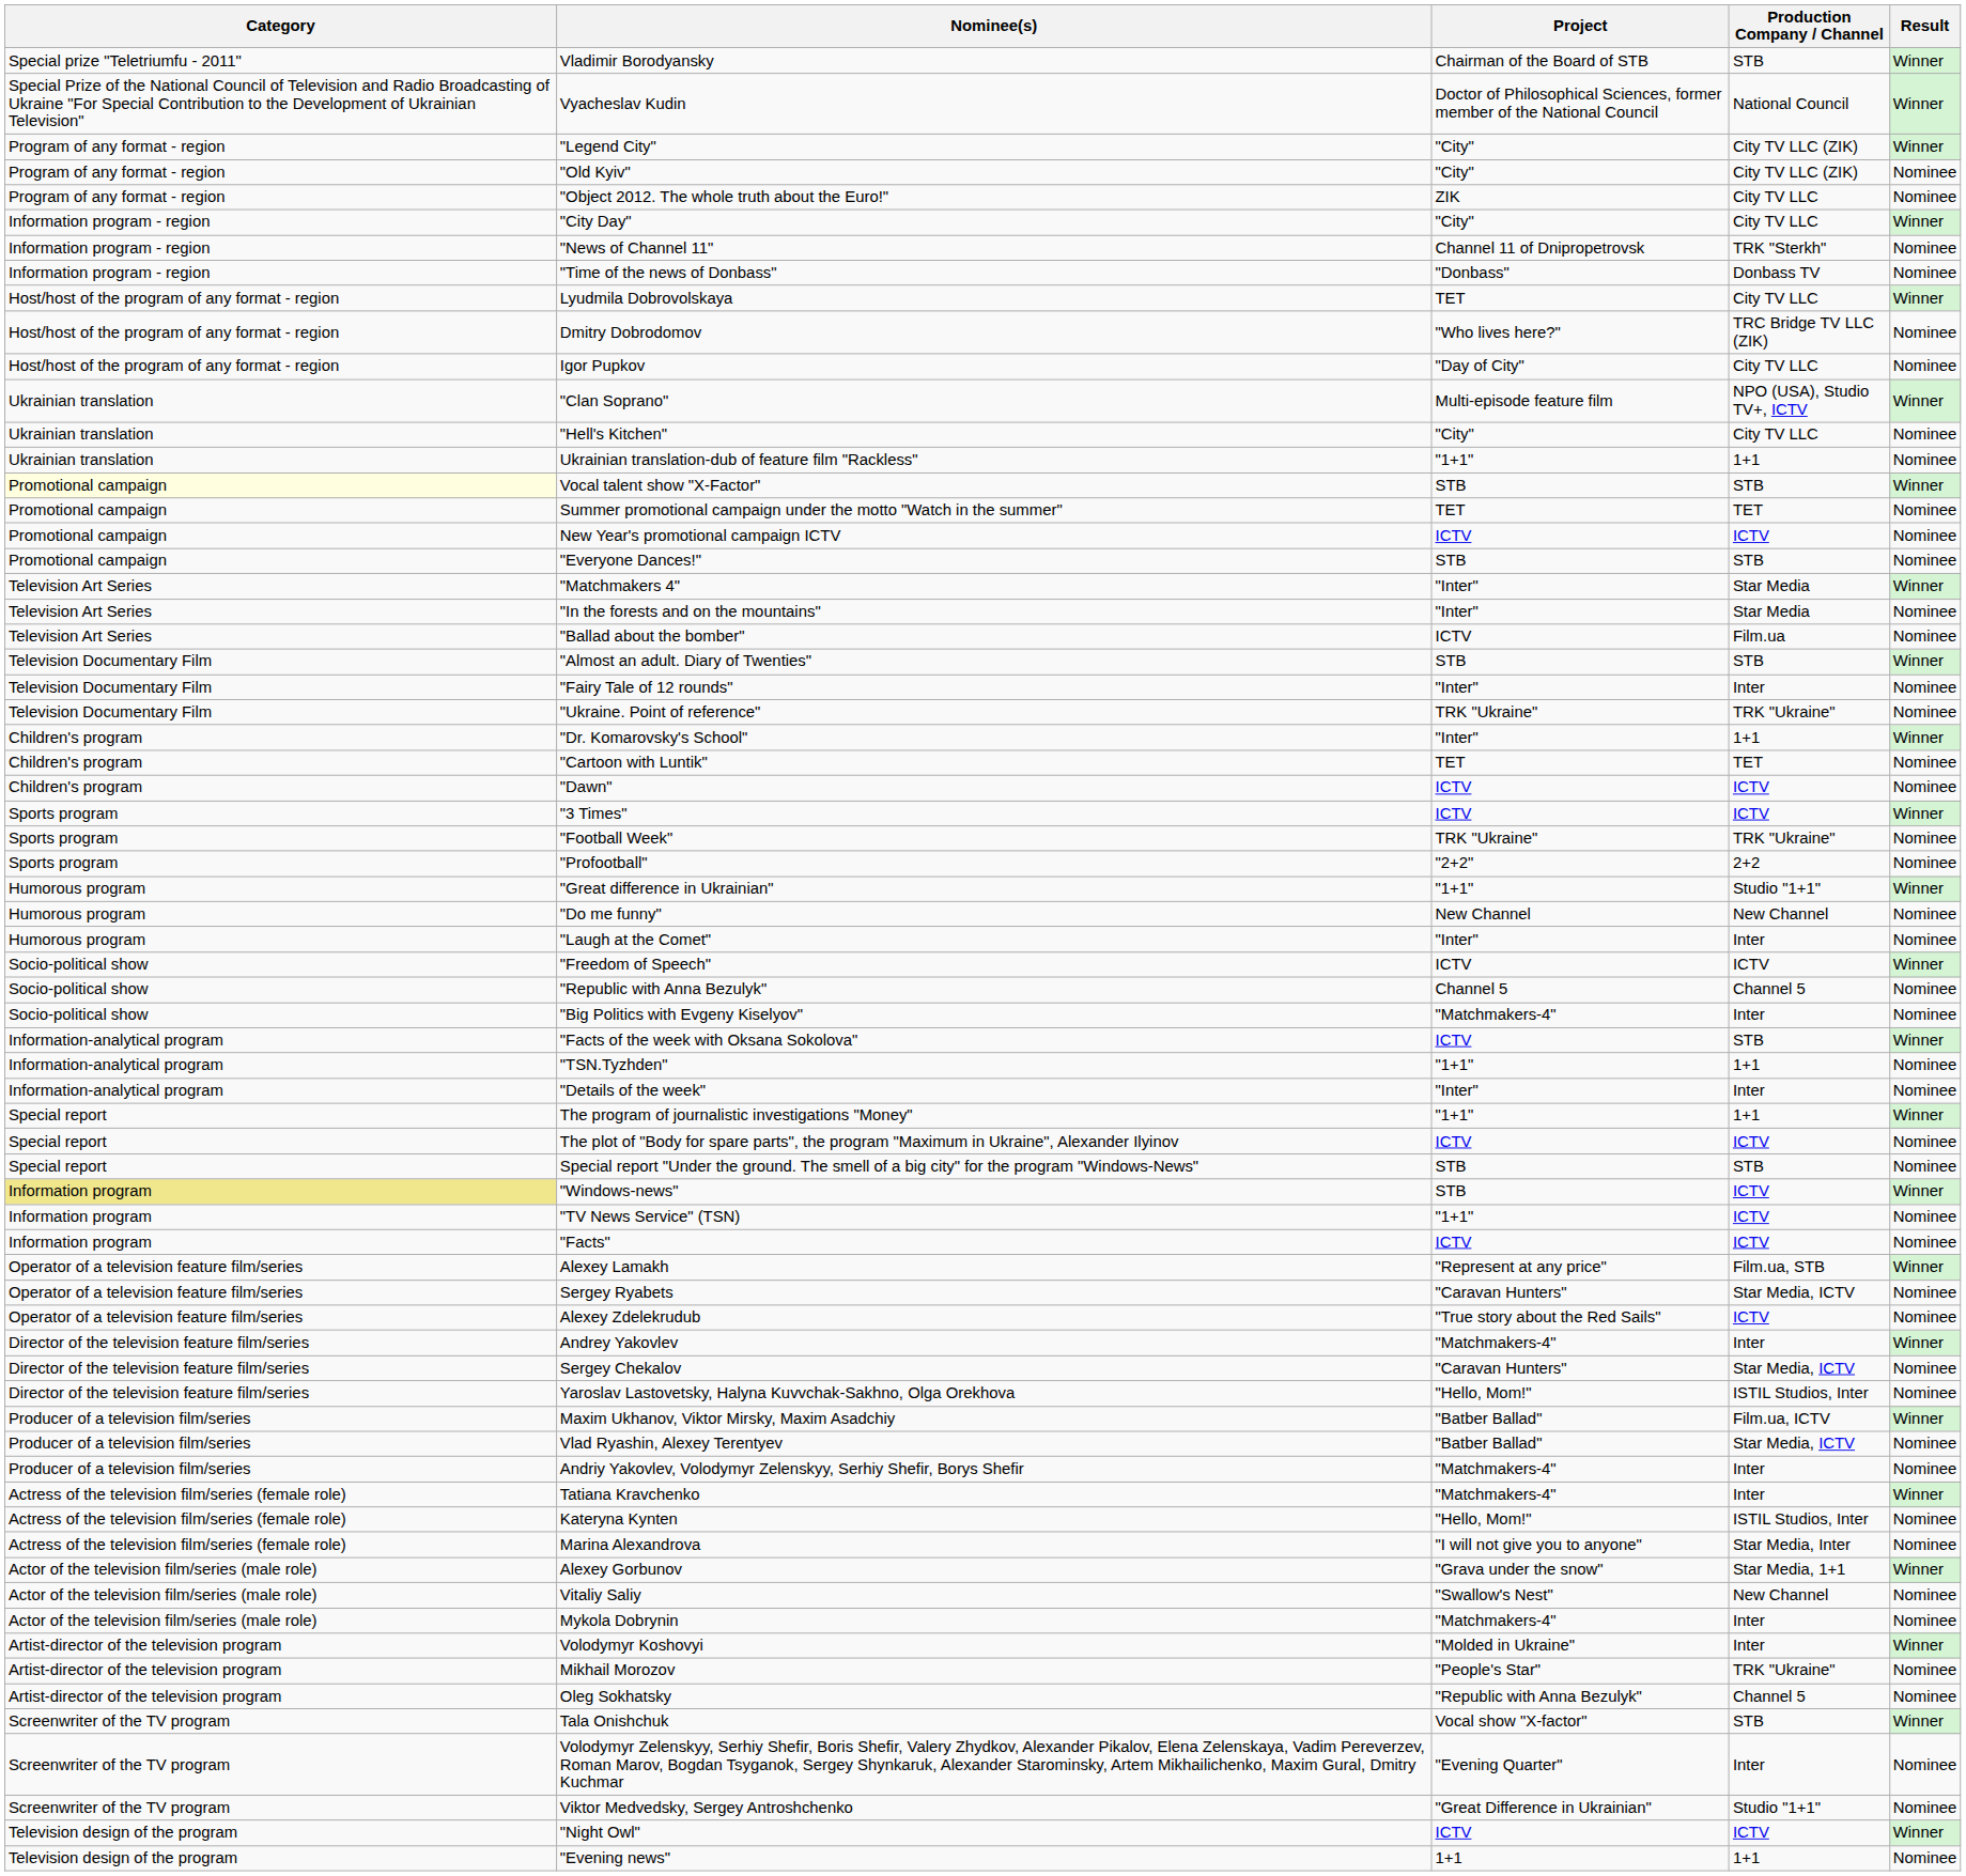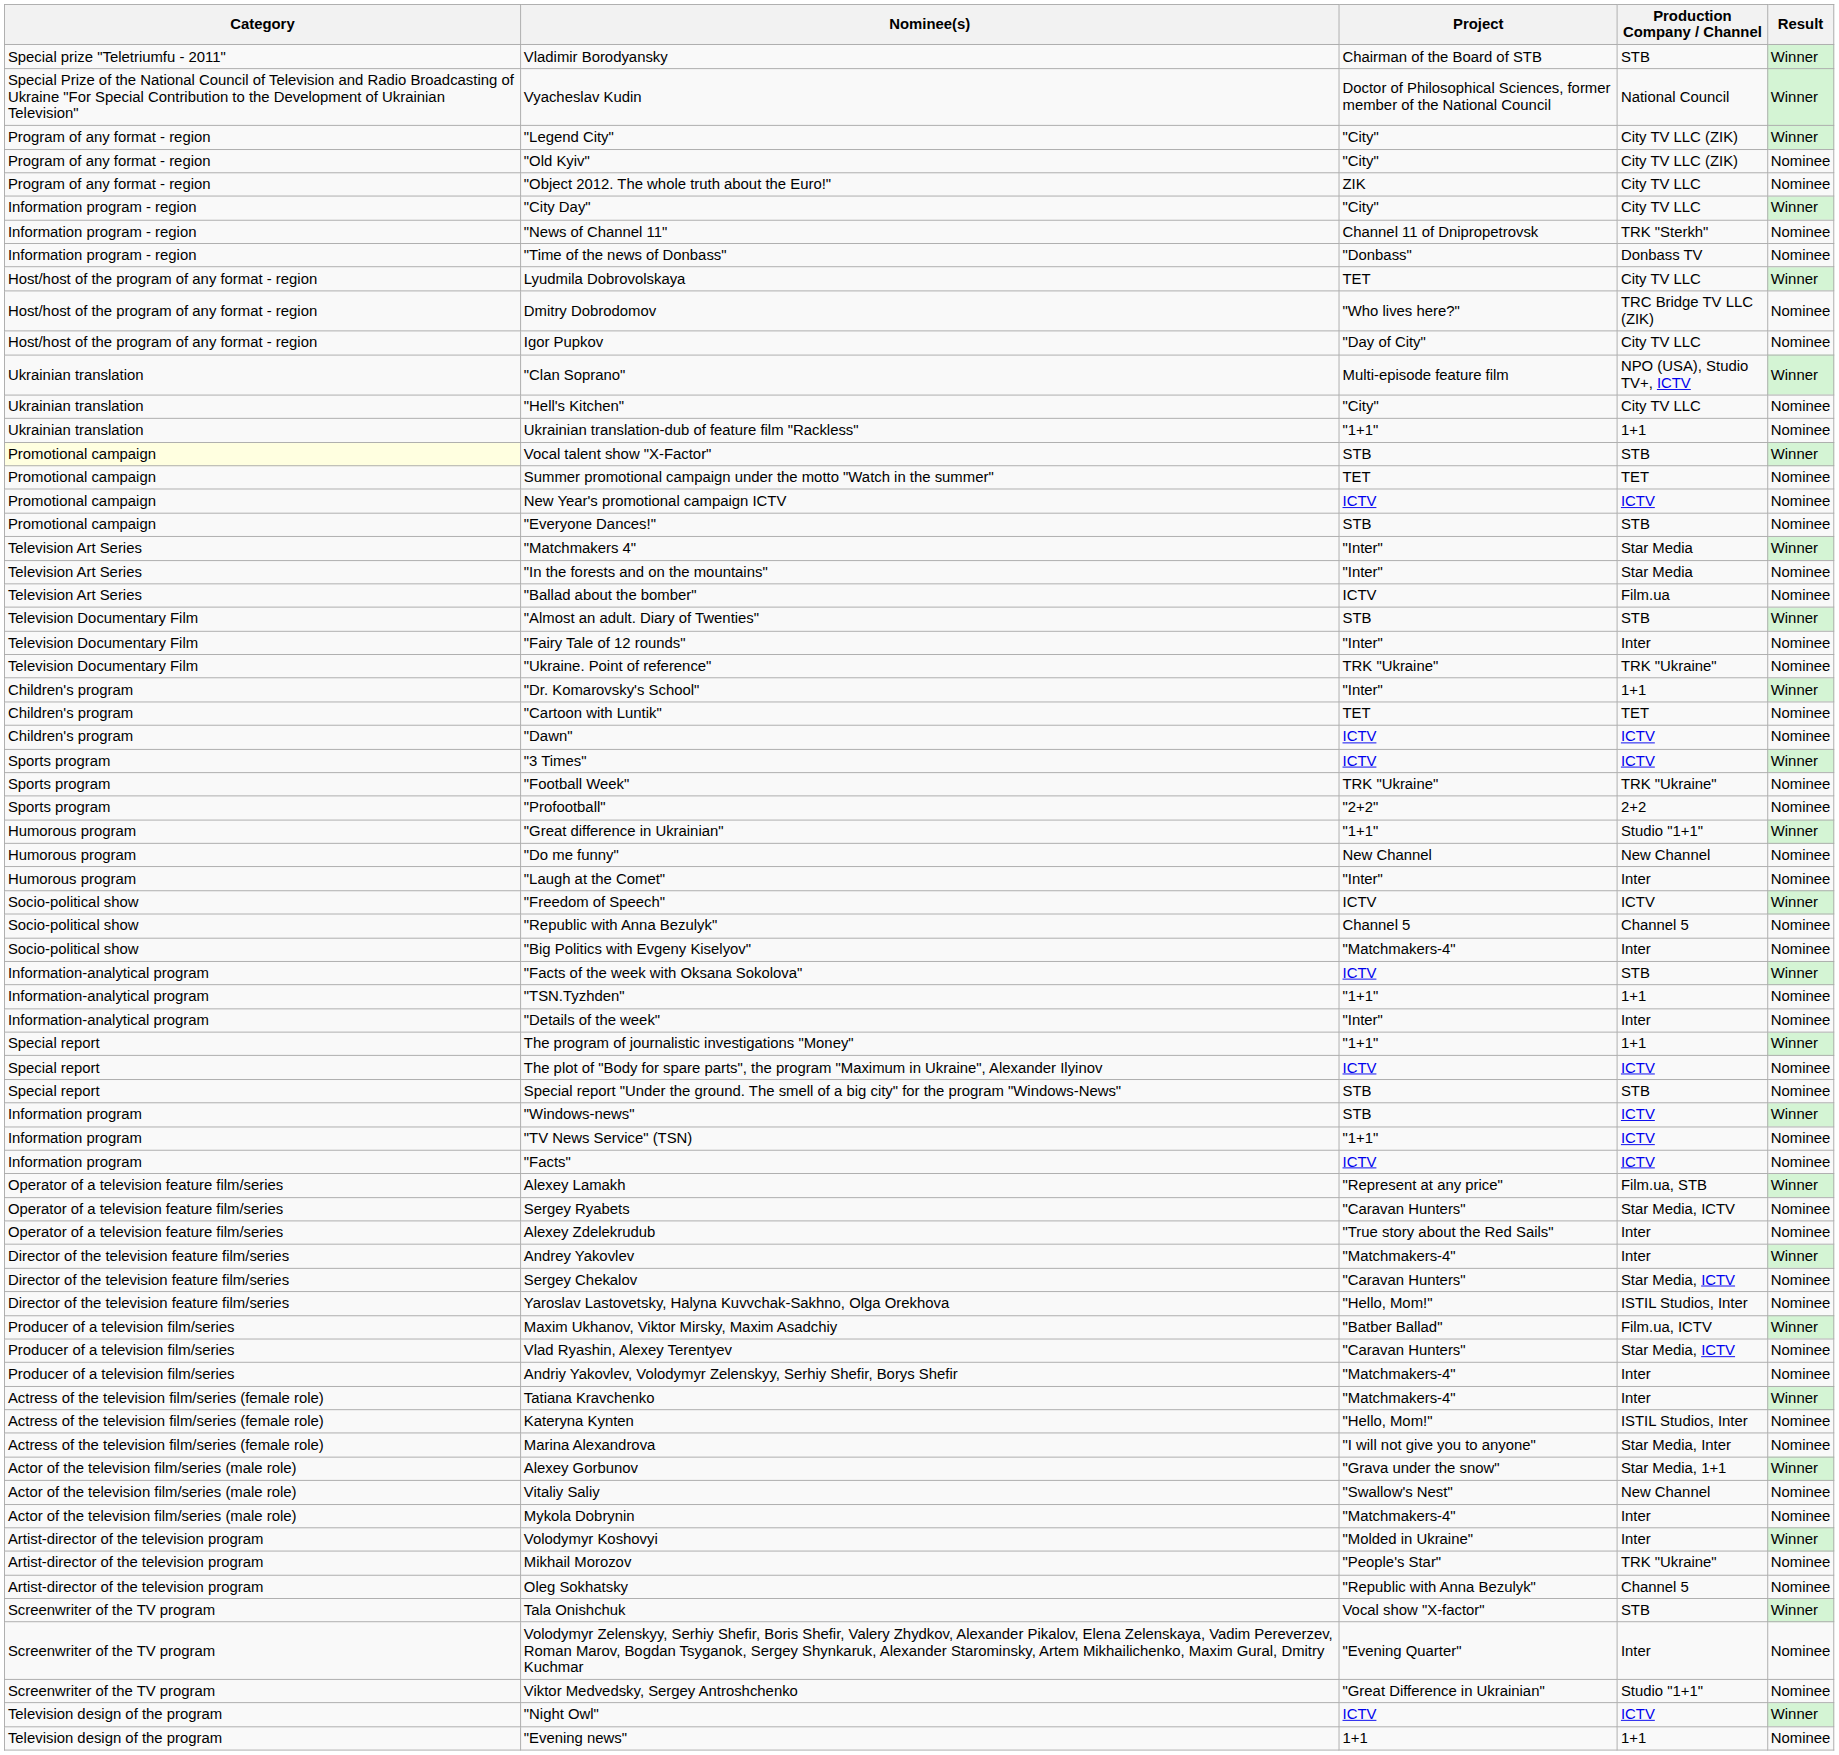 <table class="wikitable sortable">
 <tr>
 <th>Category</th>
 <th>Nominee(s)</th>
 <th>Project</th>
 <th>Production Company / Channel</th>
 <th>Result</th>
 </tr>
 <tr>
 <td>Special prize "Teletriumfu - 2011"</td>
 <td>Vladimir Borodyansky</td>
 <td>Chairman of the Board of STB</td>
 <td>STB</td>
 <td style="background:#d4f4d4;">Winner</td>
 </tr>
 <tr>
 <td>Special Prize of the National Council of Television and Radio Broadcasting of Ukraine "For Special Contribution to the Development of Ukrainian Television"</td>
 <td>Vyacheslav Kudin</td>
 <td>Doctor of Philosophical Sciences, former member of the National Council</td>
 <td>National Council</td>
 <td style="background:#d4f4d4;">Winner</td>
 </tr>
 <tr>
 <td>Program of any format - region</td>
 <td>"Legend City"</td>
 <td>"City"</td>
 <td>City TV LLC (ZIK)</td>
 <td style="background:#d4f4d4;">Winner</td>
 </tr>
 <tr>
 <td>Program of any format - region</td>
 <td>"Old Kyiv"</td>
 <td>"City"</td>
 <td>City TV LLC (ZIK)</td>
 <td>Nominee</td>
 </tr>
 <tr>
 <td>Program of any format - region</td>
 <td>"Object 2012. The whole truth about the Euro!"</td>
 <td>ZIK</td>
 <td>City TV LLC</td>
 <td>Nominee</td>
 </tr>
 <tr>
 <td>Information program - region</td>
 <td>"City Day"</td>
 <td>"City"</td>
 <td>City TV LLC</td>
 <td style="background:#d4f4d4;">Winner</td>
 </tr>
 <tr>
 <td>Information program - region</td>
 <td>"News of Channel 11"</td>
 <td>Channel 11 of Dnipropetrovsk</td>
 <td>TRK "Sterkh"</td>
 <td>Nominee</td>
 </tr>
 <tr>
 <td>Information program - region</td>
 <td>"Time of the news of Donbass"</td>
 <td>"Donbass"</td>
 <td>Donbass TV</td>
 <td>Nominee</td>
 </tr>
 <tr>
 <td>Host/host of the program of any format - region</td>
 <td>Lyudmila Dobrovolskaya</td>
 <td>TET</td>
 <td>City TV LLC</td>
 <td style="background:#d4f4d4;">Winner</td>
 </tr>
 <tr>
 <td>Host/host of the program of any format - region</td>
 <td>Dmitry Dobrodomov</td>
 <td>"Who lives here?"</td>
 <td>TRC Bridge TV LLC (ZIK)</td>
 <td>Nominee</td>
 </tr>
 <tr>
 <td>Host/host of the program of any format - region</td>
 <td>Igor Pupkov</td>
 <td>"Day of City"</td>
 <td>City TV LLC</td>
 <td>Nominee</td>
 </tr>
 <tr>
 <td>Ukrainian translation</td>
 <td>"Clan Soprano"</td>
 <td>Multi-episode feature film</td>
 <td>NPO (USA), Studio TV+, <a href='#'>ICTV</a></td>
 <td style="background:#d4f4d4;">Winner</td>
 </tr>
 <tr>
 <td>Ukrainian translation</td>
 <td>"Hell's Kitchen"</td>
 <td>"City"</td>
 <td>City TV LLC</td>
 <td>Nominee</td>
 </tr>
 <tr>
 <td>Ukrainian translation</td>
 <td>Ukrainian translation-dub of feature film "Rackless"</td>
 <td>"1+1"</td>
 <td>1+1</td>
 <td>Nominee</td>
 </tr>
 <tr>
 <td style="background: lightyellow;">Promotional campaign</td>
 <td>Vocal talent show "X-Factor"</td>
 <td>STB</td>
 <td>STB</td>
 <td style="background:#d4f4d4;">Winner</td>
 </tr>
 <tr>
 <td>Promotional campaign</td>
 <td>Summer promotional campaign under the motto "Watch in the summer"</td>
 <td>TET</td>
 <td>TET</td>
 <td>Nominee</td>
 </tr>
 <tr>
 <td>Promotional campaign</td>
 <td>New Year's promotional campaign ICTV</td>
 <td><a href='#'>ICTV</a></td>
 <td><a href='#'>ICTV</a></td>
 <td>Nominee</td>
 </tr>
 <tr>
 <td>Promotional campaign</td>
 <td>"Everyone Dances!"</td>
 <td>STB</td>
 <td>STB</td>
 <td>Nominee</td>
 </tr>
 <tr>
 <td>Television Art Series</td>
 <td>"Matchmakers 4"</td>
 <td>"Inter"</td>
 <td>Star Media</td>
 <td style="background:#d4f4d4;">Winner</td>
 </tr>
 <tr>
 <td>Television Art Series</td>
 <td>"In the forests and on the mountains"</td>
 <td>"Inter"</td>
 <td>Star Media</td>
 <td>Nominee</td>
 </tr>
 <tr>
 <td>Television Art Series</td>
 <td>"Ballad about the bomber"</td>
 <td>ICTV</td>
 <td>Film.ua</td>
 <td>Nominee</td>
 </tr>
 <tr>
 <td>Television Documentary Film</td>
 <td>"Almost an adult. Diary of Twenties"</td>
 <td>STB</td>
 <td>STB</td>
 <td style="background:#d4f4d4;">Winner</td>
 </tr>
 <tr>
 <td>Television Documentary Film</td>
 <td>"Fairy Tale of 12 rounds"</td>
 <td>"Inter"</td>
 <td>Inter</td>
 <td>Nominee</td>
 </tr>
 <tr>
 <td>Television Documentary Film</td>
 <td>"Ukraine. Point of reference"</td>
 <td>TRK "Ukraine"</td>
 <td>TRK "Ukraine"</td>
 <td>Nominee</td>
 </tr>
 <tr>
 <td>Children's program</td>
 <td>"Dr. Komarovsky's School"</td>
 <td>"Inter"</td>
 <td>1+1</td>
 <td style="background:#d4f4d4;">Winner</td>
 </tr>
 <tr>
 <td>Children's program</td>
 <td>"Cartoon with Luntik"</td>
 <td>TET</td>
 <td>TET</td>
 <td>Nominee</td>
 </tr>
 <tr>
 <td>Children's program</td>
 <td>"Dawn"</td>
 <td><a href='#'>ICTV</a></td>
 <td><a href='#'>ICTV</a></td>
 <td>Nominee</td>
 </tr>
 <tr>
 <td>Sports program</td>
 <td>"3 Times"</td>
 <td><a href='#'>ICTV</a></td>
 <td><a href='#'>ICTV</a></td>
 <td style="background:#d4f4d4;">Winner</td>
 </tr>
 <tr>
 <td>Sports program</td>
 <td>"Football Week"</td>
 <td>TRK "Ukraine"</td>
 <td>TRK "Ukraine"</td>
 <td>Nominee</td>
 </tr>
 <tr>
 <td>Sports program</td>
 <td>"Profootball"</td>
 <td>"2+2"</td>
 <td>2+2</td>
 <td>Nominee</td>
 </tr>
 <tr>
 <td>Humorous program</td>
 <td>"Great difference in Ukrainian"</td>
 <td>"1+1"</td>
 <td>Studio "1+1"</td>
 <td style="background:#d4f4d4;">Winner</td>
 </tr>
 <tr>
 <td>Humorous program</td>
 <td>"Do me funny"</td>
 <td>New Channel</td>
 <td>New Channel</td>
 <td>Nominee</td>
 </tr>
 <tr>
 <td>Humorous program</td>
 <td>"Laugh at the Comet"</td>
 <td>"Inter"</td>
 <td>Inter</td>
 <td>Nominee</td>
 </tr>
 <tr>
 <td>Socio-political show</td>
 <td>"Freedom of Speech"</td>
 <td>ICTV</td>
 <td>ICTV</td>
 <td style="background:#d4f4d4;">Winner</td>
 </tr>
 <tr>
 <td>Socio-political show</td>
 <td>"Republic with Anna Bezulyk"</td>
 <td>Channel 5</td>
 <td>Channel 5</td>
 <td>Nominee</td>
 </tr>
 <tr>
 <td>Socio-political show</td>
 <td>"Big Politics with Evgeny Kiselyov"</td>
 <td>"Matchmakers-4"</td>
 <td>Inter</td>
 <td>Nominee</td>
 </tr>
 <tr>
 <td>Information-analytical program</td>
 <td>"Facts of the week with Oksana Sokolova"</td>
 <td><a href='#'>ICTV</a></td>
 <td>STB</td>
 <td style="background:#d4f4d4;">Winner</td>
 </tr>
 <tr>
 <td>Information-analytical program</td>
 <td>"TSN.Tyzhden"</td>
 <td>"1+1"</td>
 <td>1+1</td>
 <td>Nominee</td>
 </tr>
 <tr>
 <td>Information-analytical program</td>
 <td>"Details of the week"</td>
 <td>"Inter"</td>
 <td>Inter</td>
 <td>Nominee</td>
 </tr>
 <tr>
 <td>Special report</td>
 <td>The program of journalistic investigations "Money"</td>
 <td>"1+1"</td>
 <td>1+1</td>
 <td style="background:#d4f4d4;">Winner</td>
 </tr>
 <tr>
 <td>Special report</td>
 <td>The plot of "Body for spare parts", the program "Maximum in Ukraine", Alexander Ilyinov</td>
 <td><a href='#'>ICTV</a></td>
 <td><a href='#'>ICTV</a></td>
 <td>Nominee</td>
 </tr>
 <tr>
 <td>Special report</td>
 <td>Special report "Under the ground. The smell of a big city" for the program "Windows-News"</td>
 <td>STB</td>
 <td>STB</td>
 <td>Nominee</td>
 </tr>
 <tr>
-<td style="background: khaki;">Information program</td>
+<td>Information program</td>
 <td>"Windows-news"</td>
 <td>STB</td>
 <td><a href='#'>ICTV</a></td>
 <td style="background:#d4f4d4;">Winner</td>
 </tr>
 <tr>
 <td>Information program</td>
 <td>"TV News Service" (TSN)</td>
 <td>"1+1"</td>
 <td><a href='#'>ICTV</a></td>
 <td>Nominee</td>
 </tr>
 <tr>
 <td>Information program</td>
 <td>"Facts"</td>
 <td><a href='#'>ICTV</a></td>
 <td><a href='#'>ICTV</a></td>
 <td>Nominee</td>
 </tr>
 <tr>
 <td>Operator of a television feature film/series</td>
 <td>Alexey Lamakh</td>
 <td>"Represent at any price"</td>
 <td>Film.ua, STB</td>
 <td style="background:#d4f4d4;">Winner</td>
 </tr>
 <tr>
 <td>Operator of a television feature film/series</td>
 <td>Sergey Ryabets</td>
 <td>"Caravan Hunters"</td>
 <td>Star Media, ICTV</td>
 <td>Nominee</td>
 </tr>
 <tr>
 <td>Operator of a television feature film/series</td>
 <td>Alexey Zdelekrudub</td>
 <td>"True story about the Red Sails"</td>
-<td><a href='#'>ICTV</a></td>
+<td>Inter</td>
 <td>Nominee</td>
 </tr>
 <tr>
 <td>Director of the television feature film/series</td>
 <td>Andrey Yakovlev</td>
 <td>"Matchmakers-4"</td>
 <td>Inter</td>
 <td style="background:#d4f4d4;">Winner</td>
 </tr>
 <tr>
 <td>Director of the television feature film/series</td>
 <td>Sergey Chekalov</td>
 <td>"Caravan Hunters"</td>
 <td>Star Media, <a href='#'>ICTV</a></td>
 <td>Nominee</td>
 </tr>
 <tr>
 <td>Director of the television feature film/series</td>
 <td>Yaroslav Lastovetsky, Halyna Kuvvchak-Sakhno, Olga Orekhova</td>
 <td>"Hello, Mom!"</td>
 <td>ISTIL Studios, Inter</td>
 <td>Nominee</td>
 </tr>
 <tr>
 <td>Producer of a television film/series</td>
 <td>Maxim Ukhanov, Viktor Mirsky, Maxim Asadchiy</td>
 <td>"Batber Ballad"</td>
 <td>Film.ua, ICTV</td>
 <td style="background:#d4f4d4;">Winner</td>
 </tr>
 <tr>
 <td>Producer of a television film/series</td>
 <td>Vlad Ryashin, Alexey Terentyev</td>
-<td>"Batber Ballad"</td>
+<td>"Caravan Hunters"</td>
 <td>Star Media, <a href='#'>ICTV</a></td>
 <td>Nominee</td>
 </tr>
 <tr>
 <td>Producer of a television film/series</td>
 <td>Andriy Yakovlev, Volodymyr Zelenskyy, Serhiy Shefir, Borys Shefir</td>
 <td>"Matchmakers-4"</td>
 <td>Inter</td>
 <td>Nominee</td>
 </tr>
 <tr>
 <td>Actress of the television film/series (female role)</td>
 <td>Tatiana Kravchenko</td>
 <td>"Matchmakers-4"</td>
 <td>Inter</td>
 <td style="background:#d4f4d4;">Winner</td>
 </tr>
 <tr>
 <td>Actress of the television film/series (female role)</td>
 <td>Kateryna Kynten</td>
 <td>"Hello, Mom!"</td>
 <td>ISTIL Studios, Inter</td>
 <td>Nominee</td>
 </tr>
 <tr>
 <td>Actress of the television film/series (female role)</td>
 <td>Marina Alexandrova</td>
 <td>"I will not give you to anyone"</td>
 <td>Star Media, Inter</td>
 <td>Nominee</td>
 </tr>
 <tr>
 <td>Actor of the television film/series (male role)</td>
 <td>Alexey Gorbunov</td>
 <td>"Grava under the snow"</td>
 <td>Star Media, 1+1</td>
 <td style="background:#d4f4d4;">Winner</td>
 </tr>
 <tr>
 <td>Actor of the television film/series (male role)</td>
 <td>Vitaliy Saliy</td>
 <td>"Swallow's Nest"</td>
 <td>New Channel</td>
 <td>Nominee</td>
 </tr>
 <tr>
 <td>Actor of the television film/series (male role)</td>
 <td>Mykola Dobrynin</td>
 <td>"Matchmakers-4"</td>
 <td>Inter</td>
 <td>Nominee</td>
 </tr>
 <tr>
 <td>Artist-director of the television program</td>
 <td>Volodymyr Koshovyi</td>
 <td>"Molded in Ukraine"</td>
 <td>Inter</td>
 <td style="background:#d4f4d4;">Winner</td>
 </tr>
 <tr>
 <td>Artist-director of the television program</td>
 <td>Mikhail Morozov</td>
 <td>"People's Star"</td>
 <td>TRK "Ukraine"</td>
 <td>Nominee</td>
 </tr>
 <tr>
 <td>Artist-director of the television program</td>
 <td>Oleg Sokhatsky</td>
 <td>"Republic with Anna Bezulyk"</td>
 <td>Channel 5</td>
 <td>Nominee</td>
 </tr>
 <tr>
 <td>Screenwriter of the TV program</td>
 <td>Tala Onishchuk</td>
 <td>Vocal show "X-factor"</td>
 <td>STB</td>
 <td style="background:#d4f4d4;">Winner</td>
 </tr>
 <tr>
 <td>Screenwriter of the TV program</td>
 <td>Volodymyr Zelenskyy, Serhiy Shefir, Boris Shefir, Valery Zhydkov, Alexander Pikalov, Elena Zelenskaya, Vadim Pereverzev, Roman Marov, Bogdan Tsyganok, Sergey Shynkaruk, Alexander Starominsky, Artem Mikhailichenko, Maxim Gural, Dmitry Kuchmar</td>
 <td>"Evening Quarter"</td>
 <td>Inter</td>
 <td>Nominee</td>
 </tr>
 <tr>
 <td>Screenwriter of the TV program</td>
 <td>Viktor Medvedsky, Sergey Antroshchenko</td>
 <td>"Great Difference in Ukrainian"</td>
 <td>Studio "1+1"</td>
 <td>Nominee</td>
 </tr>
 <tr>
 <td>Television design of the program</td>
 <td>"Night Owl"</td>
 <td><a href='#'>ICTV</a></td>
 <td><a href='#'>ICTV</a></td>
 <td style="background:#d4f4d4;">Winner</td>
 </tr>
 <tr>
 <td>Television design of the program</td>
 <td>"Evening news"</td>
 <td>1+1</td>
 <td>1+1</td>
 <td>Nominee</td>
 </tr>
 </table>
